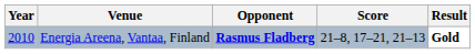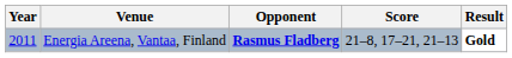 <table class="sortable wikitable" style="font-size: 90%">
 <tr>
 <th>Year</th>
 <th>Venue</th>
 <th>Opponent</th>
 <th>Score</th>
 <th>Result</th>
 </tr>
 <tr style="background:#AABBCC">
-<td align="center"><a href='#'>2010</a></td>
+<td align="center"><a href='#'>2011</a></td>
 <td align="left"><a href='#'>Energia Areena</a>, <a href='#'>Vantaa</a>, Finland</td>
 <td align="left"><strong> <a href='#'>Rasmus Fladberg</a></strong></td>
 <td align="left">21–8, 17–21, 21–13</td>
 <td style="text-align:left; background:white"> <strong>Gold</strong></td>
 </tr>
 </table>
